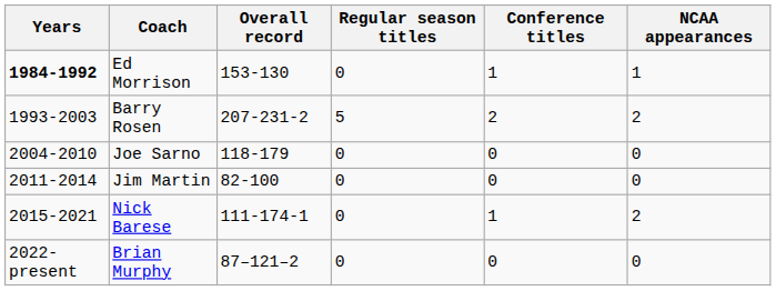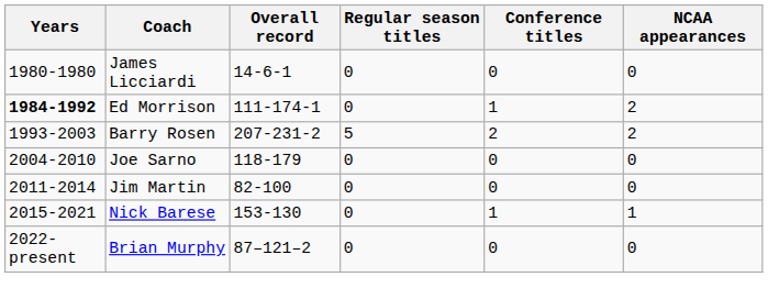 <table class="wikitable">
 <tr>
 <th>Years</th>
 <th>Coach</th>
 <th>Overall record</th>
 <th>Regular season titles</th>
 <th>Conference titles</th>
 <th>NCAA appearances</th>
 </tr>
 <tr>
+<td>1980-1980</td>
+<td>James Licciardi</td>
+<td>14-6-1</td>
+<td>0</td>
+<td>0</td>
+<td>0</td>
+</tr>
+<tr>
 <td><strong>1984-1992</strong></td>
 <td>Ed Morrison</td>
-<td>153-130</td>
+<td>111-174-1</td>
 <td>0</td>
 <td>1</td>
-<td>1</td>
+<td>2</td>
 </tr>
 <tr>
 <td>1993-2003</td>
 <td>Barry Rosen</td>
 <td>207-231-2</td>
 <td>5</td>
 <td>2</td>
 <td>2</td>
 </tr>
 <tr>
 <td>2004-2010</td>
 <td>Joe Sarno</td>
 <td>118-179</td>
 <td>0</td>
 <td>0</td>
 <td>0</td>
 </tr>
 <tr>
 <td>2011-2014</td>
 <td>Jim Martin</td>
 <td>82-100</td>
 <td>0</td>
 <td>0</td>
 <td>0</td>
 </tr>
 <tr>
 <td>2015-2021</td>
 <td><a href='#'>Nick Barese</a></td>
-<td>111-174-1</td>
+<td>153-130</td>
 <td>0</td>
 <td>1</td>
-<td>2</td>
+<td>1</td>
 </tr>
 <tr>
 <td>2022-present</td>
 <td><a href='#'>Brian Murphy</a></td>
 <td>87–121–2</td>
 <td>0</td>
 <td>0</td>
 <td>0</td>
 </tr>
 </table>
